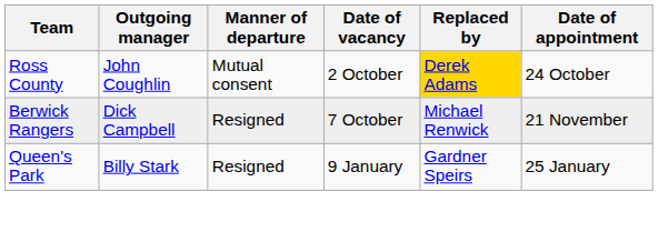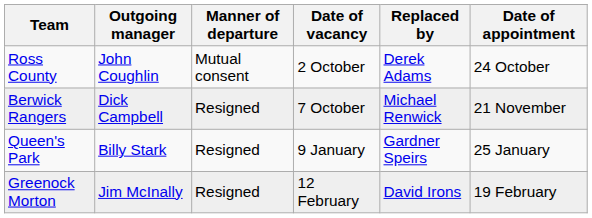 <table class="wikitable">
 <tr>
 <th>Team</th>
 <th>Outgoing manager</th>
 <th>Manner of departure</th>
 <th>Date of vacancy</th>
 <th>Replaced by</th>
 <th>Date of appointment</th>
 </tr>
 <tr>
 <td><a href='#'>Ross County</a></td>
 <td> <a href='#'>John Coughlin</a></td>
 <td>Mutual consent</td>
 <td>2 October</td>
-<td style="background: gold;"> <a href='#'>Derek Adams</a></td>
+<td> <a href='#'>Derek Adams</a></td>
 <td>24 October</td>
 </tr>
 <tr bgcolor="#EFEFEF">
 <td><a href='#'>Berwick Rangers</a></td>
 <td> <a href='#'>Dick Campbell</a></td>
 <td>Resigned</td>
 <td>7 October</td>
 <td> <a href='#'>Michael Renwick</a></td>
 <td>21 November</td>
 </tr>
 <tr>
 <td><a href='#'>Queen's Park</a></td>
 <td> <a href='#'>Billy Stark</a></td>
 <td>Resigned</td>
 <td>9 January</td>
 <td> <a href='#'>Gardner Speirs</a></td>
 <td>25 January</td>
 </tr>
+<tr bgcolor="#EFEFEF">
+<td><a href='#'>Greenock Morton</a></td>
+<td> <a href='#'>Jim McInally</a></td>
+<td>Resigned</td>
+<td>12 February</td>
+<td> <a href='#'>David Irons</a></td>
+<td>19 February</td>
+</tr>
 </table>
